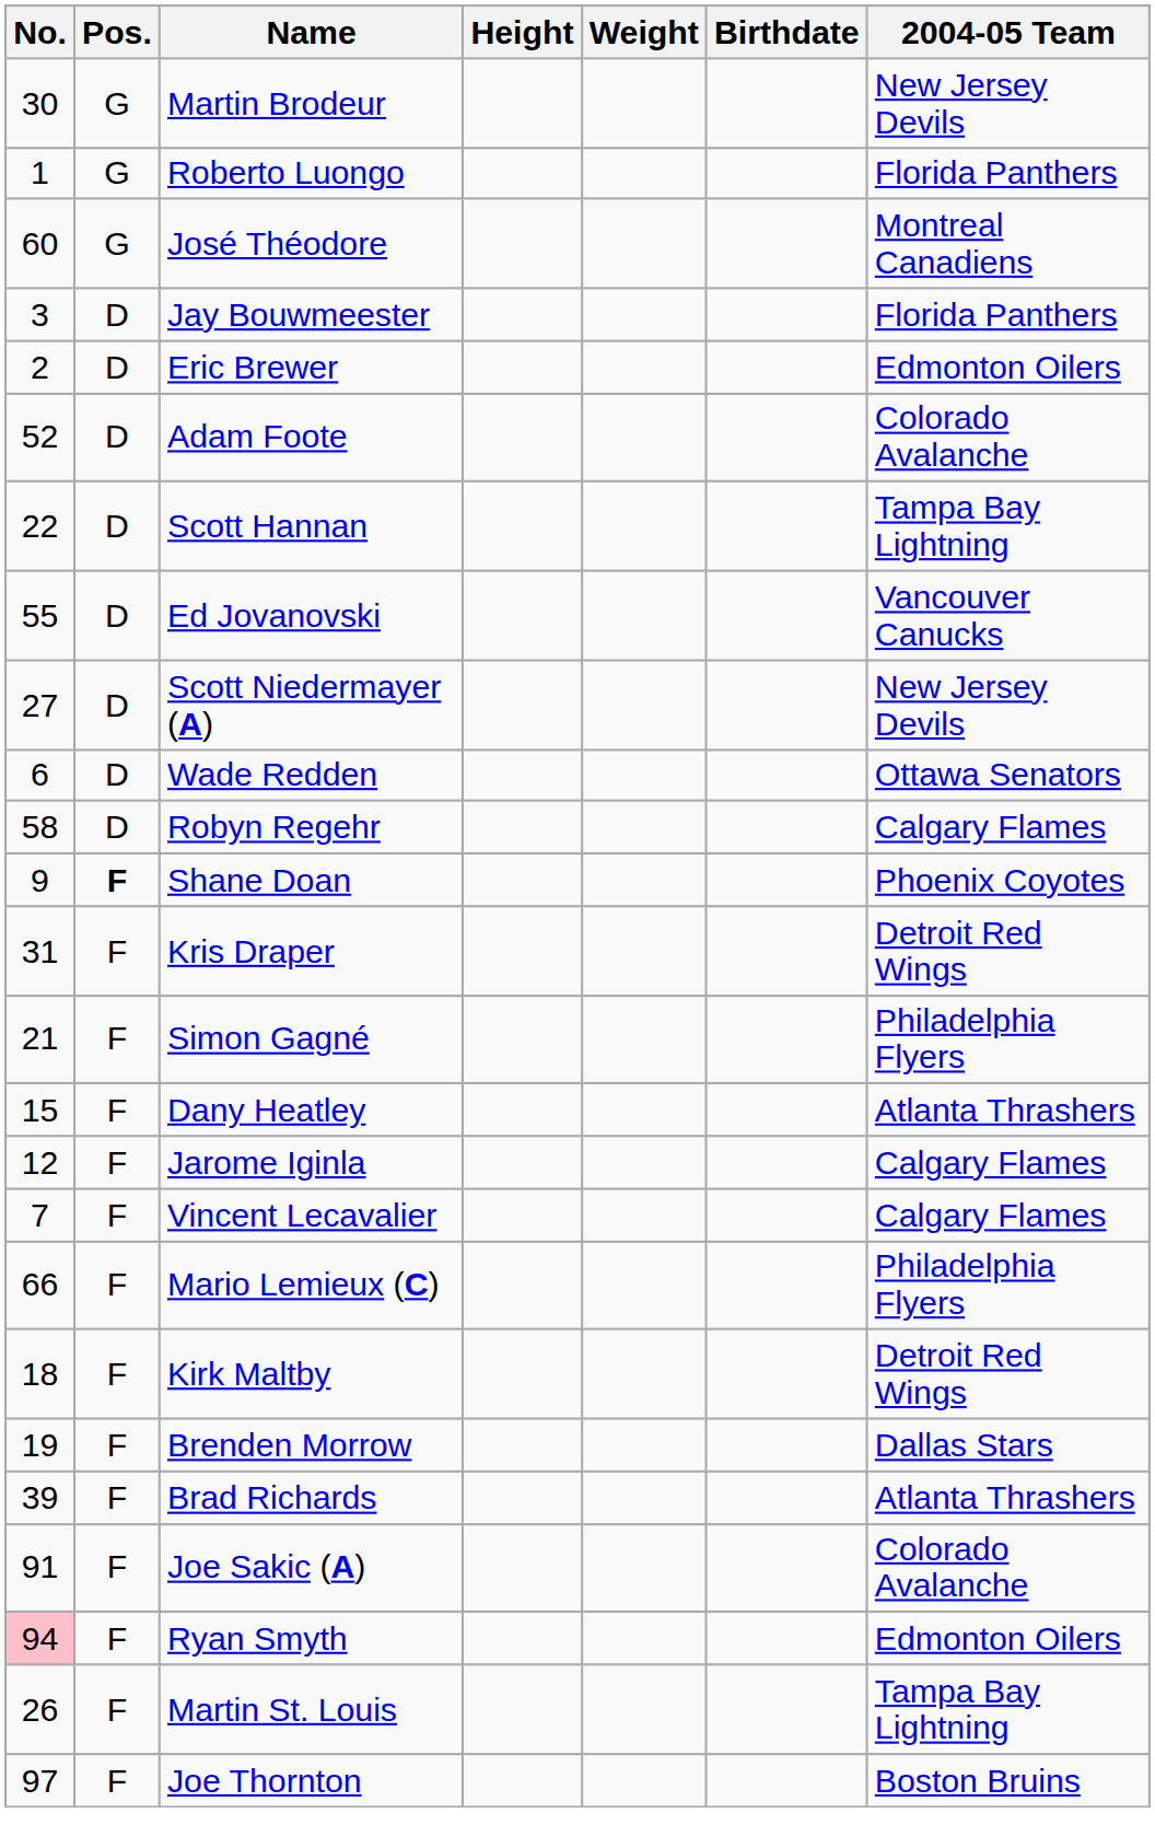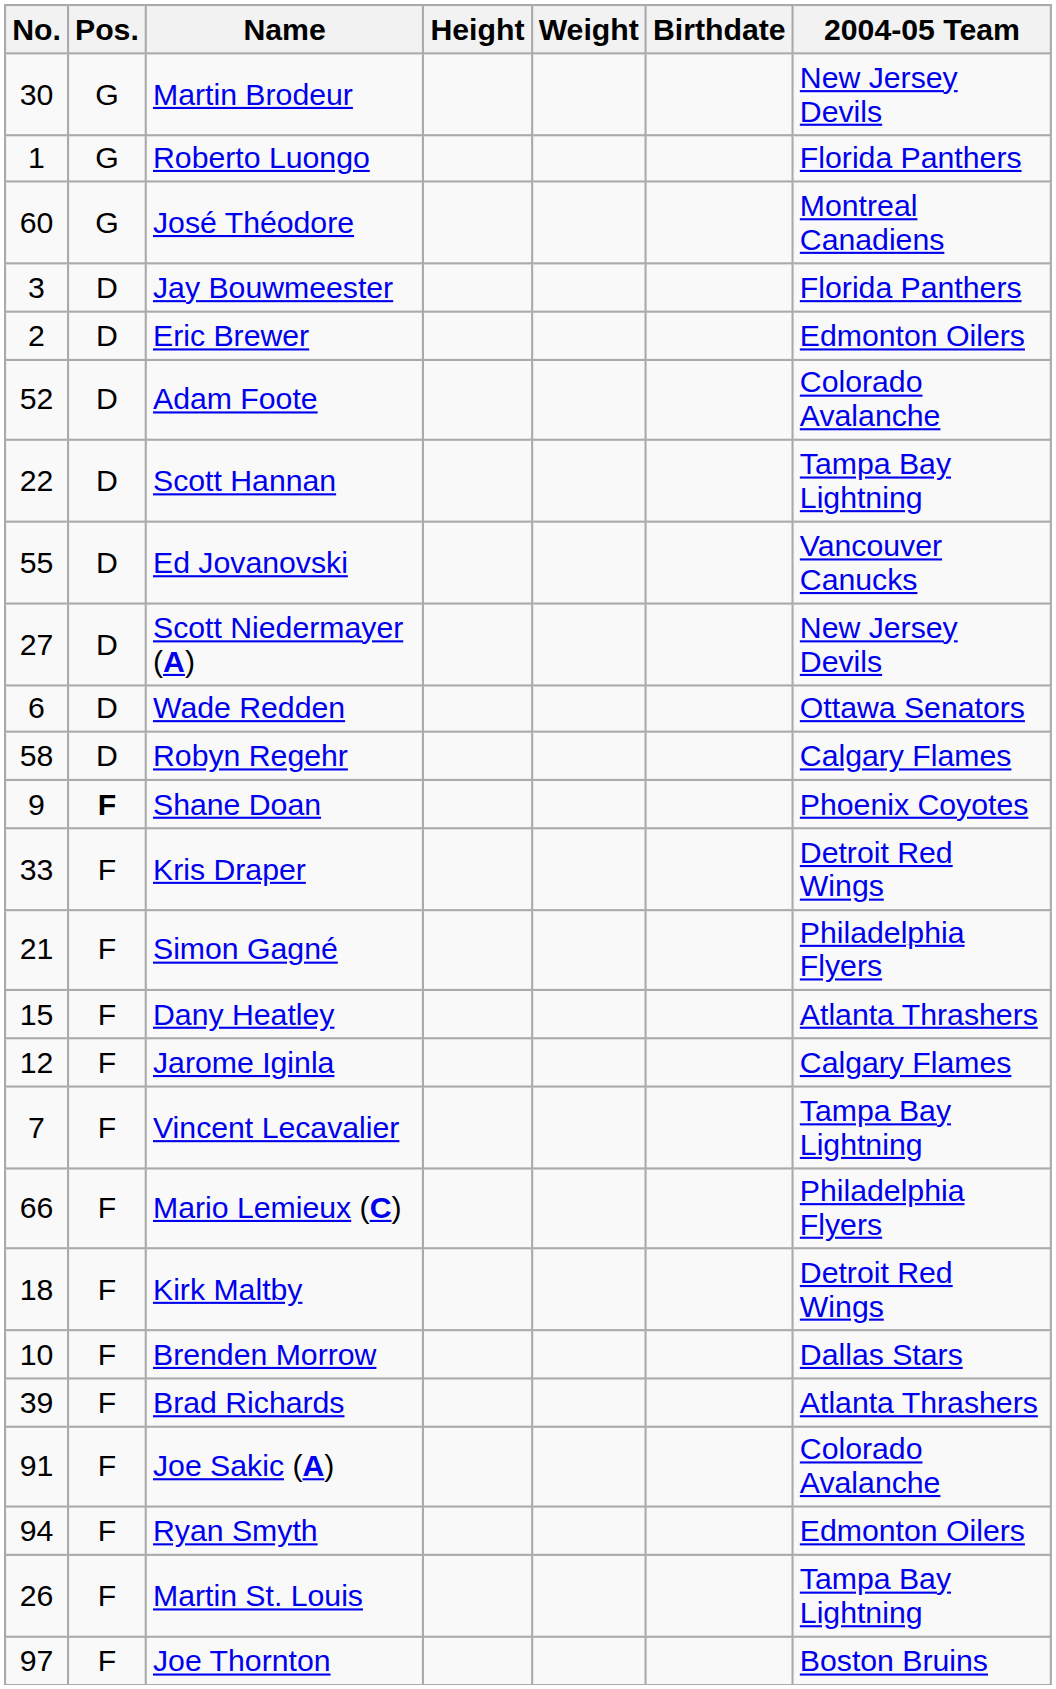 <table class="wikitable sortable" width="80%" style="font-size: 90%; text-align: center;">
 <tr>
 <th>No.</th>
 <th>Pos.</th>
 <th>Name</th>
 <th>Height</th>
 <th>Weight</th>
 <th>Birthdate</th>
 <th>2004-05 Team</th>
 </tr>
 <tr>
 <td>30</td>
 <td>G</td>
 <td style="text-align:left;"><a href='#'>Martin Brodeur</a></td>
 <td></td>
 <td></td>
 <td style="text-align:right;"></td>
 <td style="text-align:left;"> <a href='#'>New Jersey Devils</a></td>
 </tr>
 <tr>
 <td>1</td>
 <td>G</td>
 <td style="text-align:left;"><a href='#'>Roberto Luongo</a></td>
 <td></td>
 <td></td>
 <td style="text-align:right;"></td>
 <td style="text-align:left;"> <a href='#'>Florida Panthers</a></td>
 </tr>
 <tr>
 <td>60</td>
 <td>G</td>
 <td style="text-align:left;"><a href='#'>José Théodore</a></td>
 <td></td>
 <td></td>
 <td style="text-align:right;"></td>
 <td style="text-align:left;"> <a href='#'>Montreal Canadiens</a></td>
 </tr>
 <tr>
 <td>3</td>
 <td>D</td>
 <td style="text-align:left;"><a href='#'>Jay Bouwmeester</a></td>
 <td></td>
 <td></td>
 <td style="text-align:right;"></td>
 <td style="text-align:left;"> <a href='#'>Florida Panthers</a></td>
 </tr>
 <tr>
 <td>2</td>
 <td>D</td>
 <td style="text-align:left;"><a href='#'>Eric Brewer</a></td>
 <td></td>
 <td></td>
 <td style="text-align:right;"></td>
 <td style="text-align:left;"> <a href='#'>Edmonton Oilers</a></td>
 </tr>
 <tr>
 <td>52</td>
 <td>D</td>
 <td style="text-align:left;"><a href='#'>Adam Foote</a></td>
 <td></td>
 <td></td>
 <td style="text-align:right;"></td>
 <td style="text-align:left;"> <a href='#'>Colorado Avalanche</a></td>
 </tr>
 <tr>
 <td>22</td>
 <td>D</td>
 <td style="text-align:left;"><a href='#'>Scott Hannan</a></td>
 <td></td>
 <td></td>
 <td style="text-align:right;"></td>
 <td style="text-align:left;"> <a href='#'>Tampa Bay Lightning</a></td>
 </tr>
 <tr>
 <td>55</td>
 <td>D</td>
 <td style="text-align:left;"><a href='#'>Ed Jovanovski</a></td>
 <td></td>
 <td></td>
 <td style="text-align:right;"></td>
 <td style="text-align:left;"> <a href='#'>Vancouver Canucks</a></td>
 </tr>
 <tr>
 <td>27</td>
 <td>D</td>
 <td style="text-align:left;"><a href='#'>Scott Niedermayer</a> (<strong><a href='#'>A</a></strong>)</td>
 <td></td>
 <td></td>
 <td style="text-align:right;"></td>
 <td style="text-align:left;"> <a href='#'>New Jersey Devils</a></td>
 </tr>
 <tr>
 <td>6</td>
 <td>D</td>
 <td style="text-align:left;"><a href='#'>Wade Redden</a></td>
 <td></td>
 <td></td>
 <td style="text-align:right;"></td>
 <td style="text-align:left;"> <a href='#'>Ottawa Senators</a></td>
 </tr>
 <tr>
 <td>58</td>
 <td>D</td>
 <td style="text-align:left;"><a href='#'>Robyn Regehr</a></td>
 <td></td>
 <td></td>
 <td style="text-align:right;"></td>
 <td style="text-align:left;"> <a href='#'>Calgary Flames</a></td>
 </tr>
 <tr>
 <td>9</td>
 <td><strong>F</strong></td>
 <td style="text-align:left;"><a href='#'>Shane Doan</a></td>
 <td></td>
 <td></td>
 <td style="text-align:right;"></td>
 <td style="text-align:left;"> <a href='#'>Phoenix Coyotes</a></td>
 </tr>
 <tr>
-<td>31</td>
+<td>33</td>
 <td>F</td>
 <td style="text-align:left;"><a href='#'>Kris Draper</a></td>
 <td></td>
 <td></td>
 <td style="text-align:right;"></td>
 <td style="text-align:left;"> <a href='#'>Detroit Red Wings</a></td>
 </tr>
 <tr>
 <td>21</td>
 <td>F</td>
 <td style="text-align:left;"><a href='#'>Simon Gagné</a></td>
 <td></td>
 <td></td>
 <td style="text-align:right;"></td>
 <td style="text-align:left;"> <a href='#'>Philadelphia Flyers</a></td>
 </tr>
 <tr>
 <td>15</td>
 <td>F</td>
 <td style="text-align:left;"><a href='#'>Dany Heatley</a></td>
 <td></td>
 <td></td>
 <td style="text-align:right;"></td>
 <td style="text-align:left;"> <a href='#'>Atlanta Thrashers</a></td>
 </tr>
 <tr>
 <td>12</td>
 <td>F</td>
 <td style="text-align:left;"><a href='#'>Jarome Iginla</a></td>
 <td></td>
 <td></td>
 <td style="text-align:right;"></td>
 <td style="text-align:left;"> <a href='#'>Calgary Flames</a></td>
 </tr>
 <tr>
 <td>7</td>
 <td>F</td>
 <td style="text-align:left;"><a href='#'>Vincent Lecavalier</a></td>
 <td></td>
 <td></td>
 <td style="text-align:right;"></td>
-<td style="text-align:left;"> <a href='#'>Calgary Flames</a></td>
+<td style="text-align:left;"> <a href='#'>Tampa Bay Lightning</a></td>
 </tr>
 <tr>
 <td>66</td>
 <td>F</td>
 <td style="text-align:left;"><a href='#'>Mario Lemieux</a> (<strong><a href='#'>C</a></strong>)</td>
 <td></td>
 <td></td>
 <td style="text-align:right;"></td>
 <td style="text-align:left;"> <a href='#'>Philadelphia Flyers</a></td>
 </tr>
 <tr>
 <td>18</td>
 <td>F</td>
 <td style="text-align:left;"><a href='#'>Kirk Maltby</a></td>
 <td></td>
 <td></td>
 <td style="text-align:right;"></td>
 <td style="text-align:left;"> <a href='#'>Detroit Red Wings</a></td>
 </tr>
 <tr>
-<td>19</td>
+<td>10</td>
 <td>F</td>
 <td style="text-align:left;"><a href='#'>Brenden Morrow</a></td>
 <td></td>
 <td></td>
 <td style="text-align:right;"></td>
 <td style="text-align:left;"> <a href='#'>Dallas Stars</a></td>
 </tr>
 <tr>
 <td>39</td>
 <td>F</td>
 <td style="text-align:left;"><a href='#'>Brad Richards</a></td>
 <td></td>
 <td></td>
 <td style="text-align:right;"></td>
 <td style="text-align:left;"> <a href='#'>Atlanta Thrashers</a></td>
 </tr>
 <tr>
 <td>91</td>
 <td>F</td>
 <td style="text-align:left;"><a href='#'>Joe Sakic</a> (<strong><a href='#'>A</a></strong>)</td>
 <td></td>
 <td></td>
 <td style="text-align:right;"></td>
 <td style="text-align:left;"> <a href='#'>Colorado Avalanche</a></td>
 </tr>
 <tr>
-<td style="background: pink;">94</td>
+<td>94</td>
 <td>F</td>
 <td style="text-align:left;"><a href='#'>Ryan Smyth</a></td>
 <td></td>
 <td></td>
 <td style="text-align:right;"></td>
 <td style="text-align:left;"> <a href='#'>Edmonton Oilers</a></td>
 </tr>
 <tr>
 <td>26</td>
 <td>F</td>
 <td style="text-align:left;"><a href='#'>Martin St. Louis</a></td>
 <td></td>
 <td></td>
 <td style="text-align:right;"></td>
 <td style="text-align:left;"> <a href='#'>Tampa Bay Lightning</a></td>
 </tr>
 <tr>
 <td>97</td>
 <td>F</td>
 <td style="text-align:left;"><a href='#'>Joe Thornton</a></td>
 <td></td>
 <td></td>
 <td style="text-align:right;"></td>
 <td style="text-align:left;"> <a href='#'>Boston Bruins</a></td>
 </tr>
 </table>
